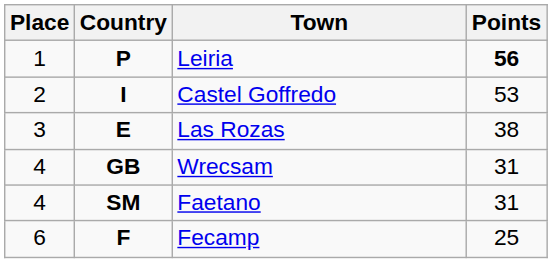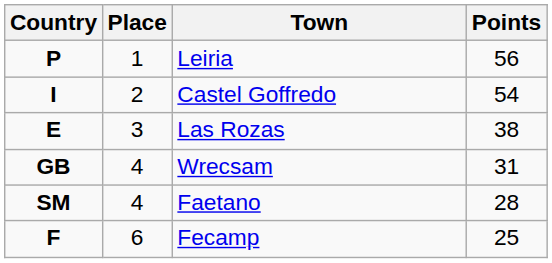 <table class="wikitable" style="text-align;">
 <tr>
+<th width="25">Country</th>
 <th width="25">Place</th>
-<th width="25">Country</th>
 <th width="200">Town</th>
 <th width="25">Points</th>
 </tr>
 <tr>
+<td align="center"><strong>P</strong></td>
 <td align="center">1</td>
-<td align="center"><strong>P</strong></td>
 <td align="left"><a href='#'>Leiria</a></td>
-<td align="center"><strong>56</strong></td>
+<td align="center">56</td>
 </tr>
 <tr>
+<td align="center"><strong>I</strong></td>
 <td align="center">2</td>
-<td align="center"><strong>I</strong></td>
 <td align="left"><a href='#'>Castel Goffredo</a></td>
-<td align="center">53</td>
+<td align="center">54</td>
 </tr>
 <tr>
+<td align="center"><strong>E</strong></td>
 <td align="center">3</td>
-<td align="center"><strong>E</strong></td>
 <td align="left"><a href='#'>Las Rozas</a></td>
 <td align="center">38</td>
 </tr>
 <tr>
+<td align="center"><strong>GB</strong></td>
 <td align="center">4</td>
-<td align="center"><strong>GB</strong></td>
 <td align="left"><a href='#'>Wrecsam</a></td>
 <td align="center">31</td>
 </tr>
 <tr>
+<td align="center"><strong>SM</strong></td>
 <td align="center">4</td>
-<td align="center"><strong>SM</strong></td>
 <td align="left"><a href='#'>Faetano</a></td>
-<td align="center">31</td>
+<td align="center">28</td>
 </tr>
 <tr>
+<td align="center"><strong>F</strong></td>
 <td align="center">6</td>
-<td align="center"><strong>F</strong></td>
 <td align="left"><a href='#'>Fecamp</a></td>
 <td align="center">25</td>
 </tr>
 </table>
